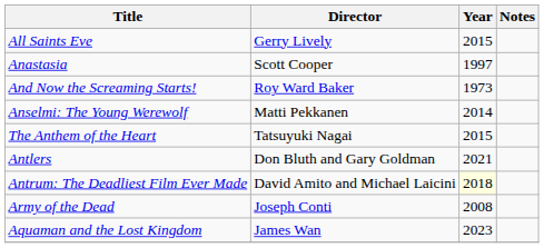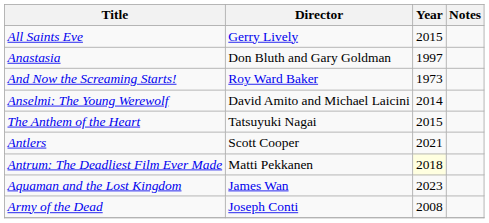 <table class="wikitable">
 <tr>
 <th>Title</th>
 <th>Director</th>
 <th>Year</th>
 <th>Notes</th>
 </tr>
 <tr>
 <td><em><a href='#'>All Saints Eve</a></em></td>
 <td><a href='#'>Gerry Lively</a></td>
 <td>2015</td>
 <td></td>
 </tr>
 <tr>
 <td><em><a href='#'>Anastasia</a></em></td>
-<td>Scott Cooper</td>
+<td>Don Bluth and Gary Goldman</td>
 <td>1997</td>
 <td></td>
 </tr>
 <tr>
 <td><em><a href='#'>And Now the Screaming Starts!</a></em></td>
 <td><a href='#'>Roy Ward Baker</a></td>
 <td>1973</td>
 <td></td>
 </tr>
 <tr>
 <td><em><a href='#'>Anselmi: The Young Werewolf</a></em></td>
-<td>Matti Pekkanen</td>
+<td>David Amito and Michael Laicini</td>
 <td>2014</td>
 <td></td>
 </tr>
 <tr>
 <td><em><a href='#'>The Anthem of the Heart</a></em></td>
 <td>Tatsuyuki Nagai</td>
 <td>2015</td>
 <td></td>
 </tr>
 <tr>
 <td><em><a href='#'>Antlers</a></em></td>
-<td>Don Bluth and Gary Goldman</td>
+<td>Scott Cooper</td>
 <td>2021</td>
 <td></td>
 </tr>
 <tr>
 <td><em><a href='#'>Antrum: The Deadliest Film Ever Made</a></em></td>
-<td>David Amito and Michael Laicini</td>
+<td>Matti Pekkanen</td>
 <td style="background: lightyellow;">2018</td>
+<td></td>
+</tr>
+<tr>
+<td><em><a href='#'>Aquaman and the Lost Kingdom</a></em></td>
+<td><a href='#'>James Wan</a></td>
+<td>2023</td>
 <td></td>
 </tr>
 <tr>
 <td><em><a href='#'>Army of the Dead</a></em></td>
 <td><a href='#'>Joseph Conti</a></td>
 <td>2008</td>
 <td></td>
 </tr>
 <tr>
-<td><em><a href='#'>Aquaman and the Lost Kingdom</a></em></td>
-<td><a href='#'>James Wan</a></td>
-<td>2023</td>
-<td></td>
-</tr>
-<tr>
 </tr>
 </table>
